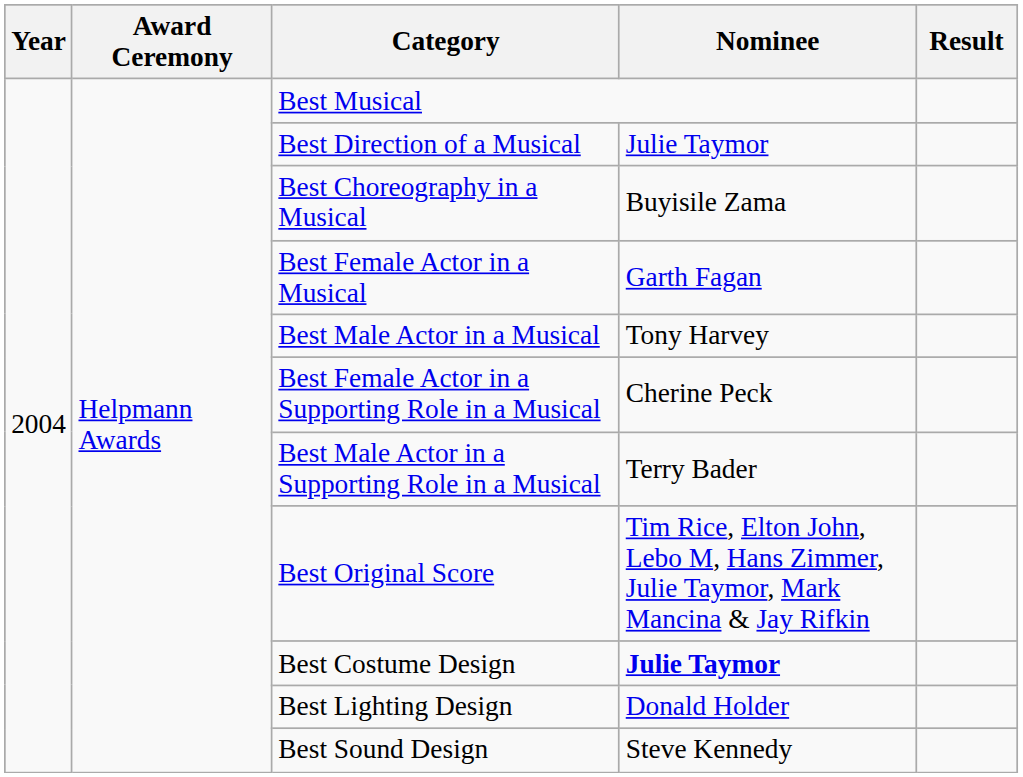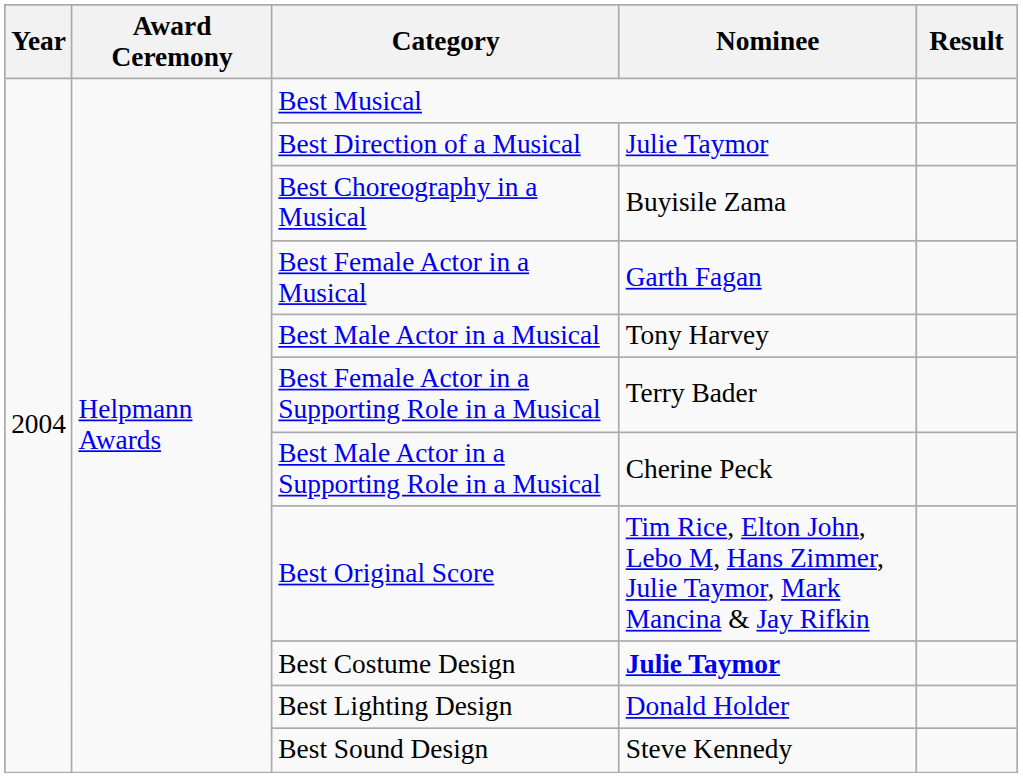 <table class="wikitable" width="95%">
 <tr>
 <th width="5%">Year</th>
 <th width="20%">Award Ceremony</th>
 <th width="35%">Category</th>
 <th width="30%">Nominee</th>
 <th width="10%">Result</th>
 </tr>
 <tr>
 <td rowspan="11" align="center">2004</td>
 <td rowspan="11"><a href='#'>Helpmann Awards</a></td>
 <td colspan="2"><a href='#'>Best Musical</a></td>
 <td></td>
 </tr>
 <tr>
 <td><a href='#'>Best Direction of a Musical</a></td>
 <td><a href='#'>Julie Taymor</a></td>
 <td></td>
 </tr>
 <tr>
 <td><a href='#'>Best Choreography in a Musical</a></td>
 <td>Buyisile Zama</td>
 <td></td>
 </tr>
 <tr>
 <td><a href='#'>Best Female Actor in a Musical</a></td>
 <td><a href='#'>Garth Fagan</a></td>
 <td></td>
 </tr>
 <tr>
 <td><a href='#'>Best Male Actor in a Musical</a></td>
 <td>Tony Harvey</td>
 <td></td>
 </tr>
 <tr>
 <td><a href='#'>Best Female Actor in a Supporting Role in a Musical</a></td>
-<td>Cherine Peck</td>
+<td>Terry Bader</td>
 <td></td>
 </tr>
 <tr>
 <td><a href='#'>Best Male Actor in a Supporting Role in a Musical</a></td>
-<td>Terry Bader</td>
+<td>Cherine Peck</td>
 <td></td>
 </tr>
 <tr>
 <td><a href='#'>Best Original Score</a></td>
 <td><a href='#'>Tim Rice</a>, <a href='#'>Elton John</a>, <a href='#'>Lebo M</a>, <a href='#'>Hans Zimmer</a>, <a href='#'>Julie Taymor</a>, <a href='#'>Mark Mancina</a> & <a href='#'>Jay Rifkin</a></td>
 <td></td>
 </tr>
 <tr>
 <td>Best Costume Design</td>
 <td><strong><a href='#'>Julie Taymor</a></strong></td>
 <td></td>
 </tr>
 <tr>
 <td>Best Lighting Design</td>
 <td><a href='#'>Donald Holder</a></td>
 <td></td>
 </tr>
 <tr>
 <td>Best Sound Design</td>
 <td>Steve Kennedy</td>
 <td></td>
 </tr>
 </table>
